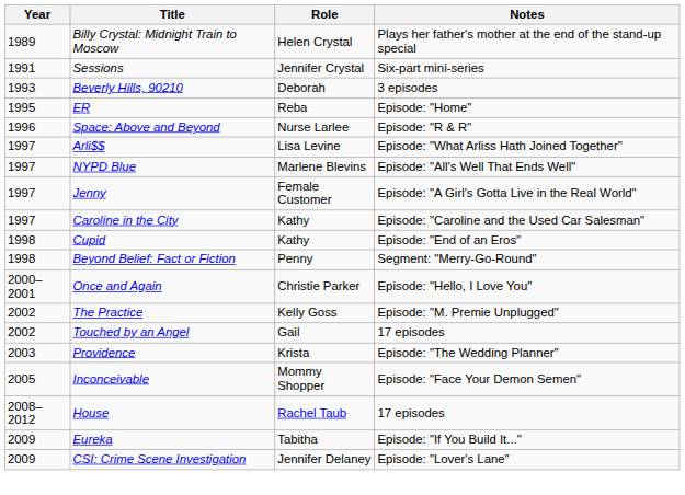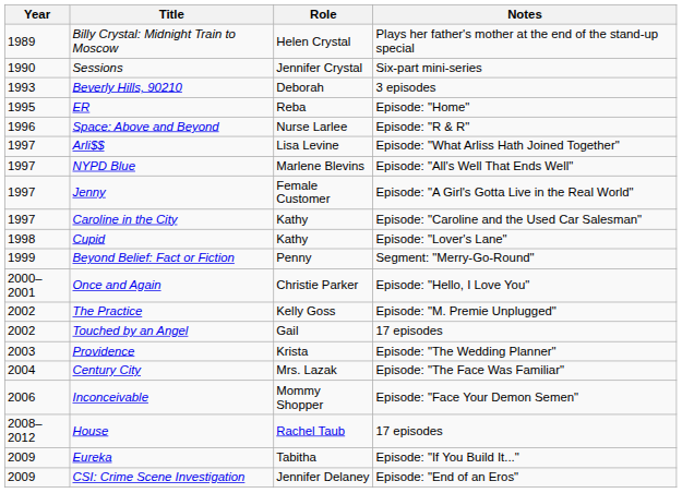 <table class="wikitable sortable">
 <tr>
 <th>Year</th>
 <th>Title</th>
 <th>Role</th>
 <th>Notes</th>
 </tr>
 <tr>
 <td>1989</td>
 <td><em>Billy Crystal: Midnight Train to Moscow</em></td>
 <td>Helen Crystal</td>
 <td>Plays her father's mother at the end of the stand-up special</td>
 </tr>
 <tr>
-<td>1991</td>
+<td>1990</td>
 <td><em>Sessions</em></td>
 <td>Jennifer Crystal</td>
 <td>Six-part mini-series</td>
 </tr>
 <tr>
 <td>1993</td>
 <td><em><a href='#'>Beverly Hills, 90210</a></em></td>
 <td>Deborah</td>
 <td>3 episodes</td>
 </tr>
 <tr>
 <td>1995</td>
 <td><em><a href='#'>ER</a></em></td>
 <td>Reba</td>
 <td>Episode: "Home"</td>
 </tr>
 <tr>
 <td>1996</td>
 <td><em><a href='#'>Space: Above and Beyond</a></em></td>
 <td>Nurse Larlee</td>
 <td>Episode: "R & R"</td>
 </tr>
 <tr>
 <td>1997</td>
 <td><em><a href='#'>Arli$$</a></em></td>
 <td>Lisa Levine</td>
 <td>Episode: "What Arliss Hath Joined Together"</td>
 </tr>
 <tr>
 <td>1997</td>
 <td><em><a href='#'>NYPD Blue</a></em></td>
 <td>Marlene Blevins</td>
 <td>Episode: "All's Well That Ends Well"</td>
 </tr>
 <tr>
 <td>1997</td>
 <td><em><a href='#'>Jenny</a></em></td>
 <td>Female Customer</td>
 <td>Episode: "A Girl's Gotta Live in the Real World"</td>
 </tr>
 <tr>
 <td>1997</td>
 <td><em><a href='#'>Caroline in the City</a></em></td>
 <td>Kathy</td>
 <td>Episode: "Caroline and the Used Car Salesman"</td>
 </tr>
 <tr>
 <td>1998</td>
 <td><em><a href='#'>Cupid</a></em></td>
 <td>Kathy</td>
-<td>Episode: "End of an Eros"</td>
+<td>Episode: "Lover's Lane"</td>
 </tr>
 <tr>
-<td>1998</td>
+<td>1999</td>
 <td><em><a href='#'>Beyond Belief: Fact or Fiction</a></em></td>
 <td>Penny</td>
 <td>Segment: "Merry-Go-Round"</td>
 </tr>
 <tr>
 <td>2000–2001</td>
 <td><em><a href='#'>Once and Again</a></em></td>
 <td>Christie Parker</td>
 <td>Episode: "Hello, I Love You"</td>
 </tr>
 <tr>
 <td>2002</td>
 <td><em><a href='#'>The Practice</a></em></td>
 <td>Kelly Goss</td>
 <td>Episode: "M. Premie Unplugged"</td>
 </tr>
 <tr>
 <td>2002</td>
 <td><em><a href='#'>Touched by an Angel</a></em></td>
 <td>Gail</td>
 <td>17 episodes</td>
 </tr>
 <tr>
 <td>2003</td>
 <td><em><a href='#'>Providence</a></em></td>
 <td>Krista</td>
 <td>Episode: "The Wedding Planner"</td>
 </tr>
 <tr>
-<td>2005</td>
+<td>2004</td>
+<td><em><a href='#'>Century City</a></em></td>
+<td>Mrs. Lazak</td>
+<td>Episode: "The Face Was Familiar"</td>
+</tr>
+<tr>
+<td>2006</td>
 <td><em><a href='#'>Inconceivable</a></em></td>
 <td>Mommy Shopper</td>
 <td>Episode: "Face Your Demon Semen"</td>
 </tr>
 <tr>
 <td>2008–2012</td>
 <td><em><a href='#'>House</a></em></td>
 <td><a href='#'>Rachel Taub</a></td>
 <td>17 episodes</td>
 </tr>
 <tr>
 <td>2009</td>
 <td><em><a href='#'>Eureka</a></em></td>
 <td>Tabitha</td>
 <td>Episode: "If You Build It..."</td>
 </tr>
 <tr>
 <td>2009</td>
 <td><em><a href='#'>CSI: Crime Scene Investigation</a></em></td>
 <td>Jennifer Delaney</td>
-<td>Episode: "Lover's Lane"</td>
+<td>Episode: "End of an Eros"</td>
 </tr>
 </table>
